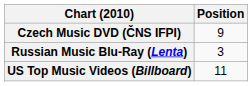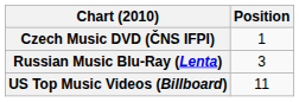 <table class="wikitable sortable plainrowheaders">
 <tr>
 <th>Chart (2010)</th>
 <th>Position</th>
 </tr>
 <tr>
 <th scope="row">Czech Music DVD (ČNS IFPI)</th>
-<td align="center">9</td>
+<td align="center">1</td>
 </tr>
 <tr>
 <th scope="row">Russian Music Blu-Ray (<a href='#'><em>Lenta</em></a>)</th>
 <td align="center">3</td>
 </tr>
 <tr>
 <th scope="row">US Top Music Videos (<em>Billboard</em>)</th>
 <td align="center">11</td>
 </tr>
 </table>
